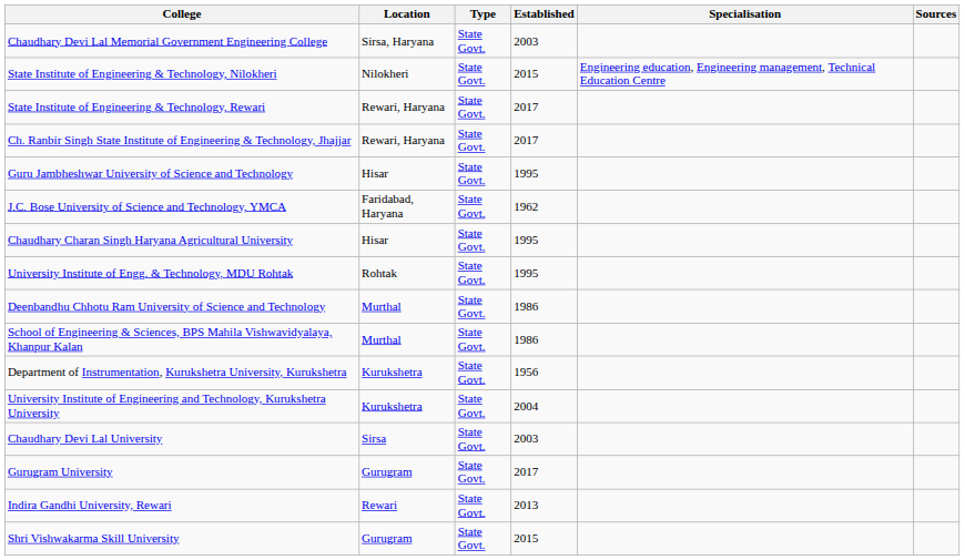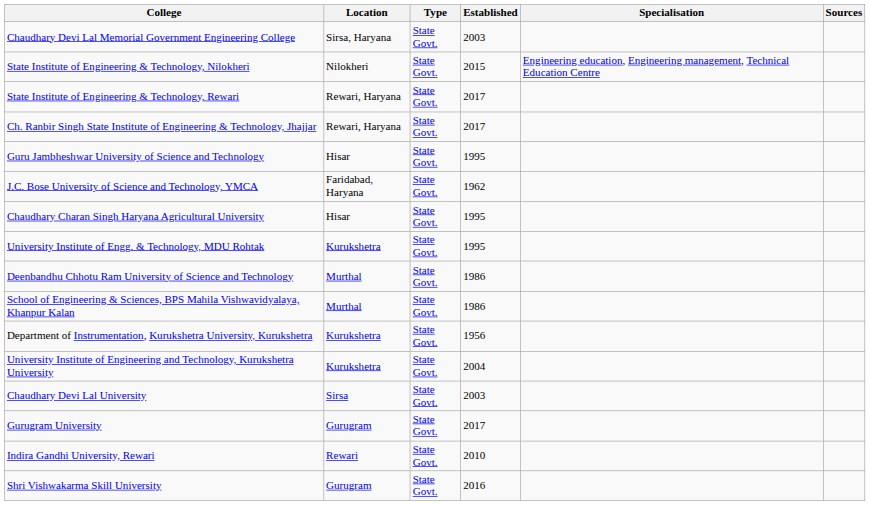 <table class="wikitable sortable collapsible plainrowheaders" border="1" style="text-align:left">
 <tr>
 <th scope="col">College</th>
 <th scope="col">Location</th>
 <th scope="col">Type</th>
 <th scope="col">Established</th>
 <th scope="col">Specialisation</th>
 <th scope="col" class="unsortable">Sources</th>
 </tr>
 <tr>
 <td><a href='#'>Chaudhary Devi Lal Memorial Government Engineering College</a></td>
 <td>Sirsa, Haryana</td>
 <td><a href='#'>State Govt.</a></td>
 <td>2003</td>
 <td></td>
 </tr>
 <tr>
 <td><a href='#'>State Institute of Engineering & Technology, Nilokheri</a></td>
 <td>Nilokheri</td>
 <td><a href='#'>State Govt.</a></td>
 <td>2015</td>
 <td><a href='#'>Engineering education</a>, <a href='#'>Engineering management</a>, <a href='#'>Technical Education Centre</a></td>
 <td></td>
 </tr>
 <tr>
 <td><a href='#'>State Institute of Engineering & Technology, Rewari</a></td>
 <td>Rewari, Haryana</td>
 <td><a href='#'>State Govt.</a></td>
 <td>2017</td>
 <td></td>
 <td></td>
 </tr>
 <tr>
 <td><a href='#'>Ch. Ranbir Singh State Institute of Engineering & Technology, Jhajjar</a></td>
 <td>Rewari, Haryana</td>
 <td><a href='#'>State Govt.</a></td>
 <td>2017</td>
 <td></td>
 <td></td>
 </tr>
 <tr>
 <td><a href='#'>Guru Jambheshwar University of Science and Technology</a></td>
 <td>Hisar</td>
 <td><a href='#'>State Govt.</a></td>
 <td>1995</td>
 <td></td>
 <td></td>
 </tr>
 <tr>
 <td><a href='#'>J.C. Bose University of Science and Technology, YMCA</a></td>
 <td>Faridabad, Haryana</td>
 <td><a href='#'>State Govt.</a></td>
 <td>1962</td>
 <td></td>
 <td></td>
 </tr>
 <tr>
 <td><a href='#'>Chaudhary Charan Singh Haryana Agricultural University</a></td>
 <td>Hisar</td>
 <td><a href='#'>State Govt.</a></td>
 <td>1995</td>
 <td></td>
 <td></td>
 </tr>
 <tr>
 <td><a href='#'>University Institute of Engg. & Technology, MDU Rohtak</a></td>
-<td>Rohtak</td>
+<td><a href='#'>Kurukshetra</a></td>
 <td><a href='#'>State Govt.</a></td>
 <td>1995</td>
 <td></td>
 <td></td>
 </tr>
 <tr>
 <td><a href='#'>Deenbandhu Chhotu Ram University of Science and Technology</a></td>
 <td><a href='#'>Murthal</a></td>
 <td><a href='#'>State Govt.</a></td>
 <td>1986</td>
 <td></td>
 <td></td>
 </tr>
 <tr>
 <td><a href='#'>School of Engineering & Sciences, BPS Mahila Vishwavidyalaya, Khanpur Kalan</a></td>
 <td><a href='#'>Murthal</a></td>
 <td><a href='#'>State Govt.</a></td>
 <td>1986</td>
 <td></td>
 <td></td>
 </tr>
 <tr>
 <td>Department of <a href='#'>Instrumentation</a>, <a href='#'>Kurukshetra University, Kurukshetra</a></td>
 <td><a href='#'>Kurukshetra</a></td>
 <td><a href='#'>State Govt.</a></td>
 <td>1956</td>
 <td></td>
 <td></td>
 </tr>
 <tr>
 <td><a href='#'>University Institute of Engineering and Technology, Kurukshetra University</a></td>
 <td><a href='#'>Kurukshetra</a></td>
 <td><a href='#'>State Govt.</a></td>
 <td>2004</td>
 <td></td>
 <td></td>
 </tr>
 <tr>
 <td><a href='#'>Chaudhary Devi Lal University</a></td>
 <td><a href='#'>Sirsa</a></td>
 <td><a href='#'>State Govt.</a></td>
 <td>2003</td>
 <td></td>
 <td></td>
 </tr>
 <tr>
 <td><a href='#'>Gurugram University</a></td>
 <td><a href='#'>Gurugram </a></td>
 <td><a href='#'>State Govt.</a></td>
 <td>2017</td>
 <td></td>
 <td></td>
 </tr>
 <tr>
 <td><a href='#'>Indira Gandhi University, Rewari</a></td>
 <td><a href='#'>Rewari</a></td>
 <td><a href='#'>State Govt.</a></td>
-<td>2013</td>
+<td>2010</td>
 <td></td>
 <td></td>
 </tr>
 <tr>
 <td><a href='#'>Shri Vishwakarma Skill University</a></td>
 <td><a href='#'>Gurugram </a></td>
 <td><a href='#'>State Govt.</a></td>
-<td>2015</td>
+<td>2016</td>
 <td></td>
 <td></td>
 </tr>
 </table>
